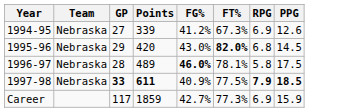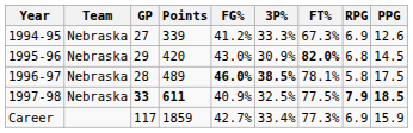 <table class="wikitable">
 <tr>
 <th>Year</th>
 <th>Team</th>
 <th>GP</th>
 <th>Points</th>
 <th>FG%</th>
+<th>3P%</th>
 <th>FT%</th>
 <th>RPG</th>
 <th>PPG</th>
 </tr>
 <tr>
 <td>1994-95</td>
 <td>Nebraska</td>
 <td>27</td>
 <td>339</td>
 <td>41.2%</td>
+<td>33.3%</td>
 <td>67.3%</td>
 <td>6.9</td>
 <td>12.6</td>
 </tr>
 <tr>
 <td>1995-96</td>
 <td>Nebraska</td>
 <td>29</td>
 <td>420</td>
 <td>43.0%</td>
+<td>30.9%</td>
 <td><strong>82.0%</strong></td>
 <td>6.8</td>
 <td>14.5</td>
 </tr>
 <tr>
 <td>1996-97</td>
 <td>Nebraska</td>
 <td>28</td>
 <td>489</td>
 <td><strong>46.0%</strong></td>
+<td><strong>38.5%</strong></td>
 <td>78.1%</td>
 <td>5.8</td>
 <td>17.5</td>
 </tr>
 <tr>
 <td>1997-98</td>
 <td>Nebraska</td>
 <td><strong>33</strong></td>
 <td><strong>611</strong></td>
 <td>40.9%</td>
+<td>32.5%</td>
 <td>77.5%</td>
 <td><strong>7.9</strong></td>
 <td><strong>18.5</strong></td>
 </tr>
 <tr>
 <td>Career</td>
 <td></td>
 <td>117</td>
 <td>1859</td>
 <td>42.7%</td>
+<td>33.4%</td>
 <td>77.3%</td>
 <td>6.9</td>
 <td>15.9</td>
 </tr>
 </table>
